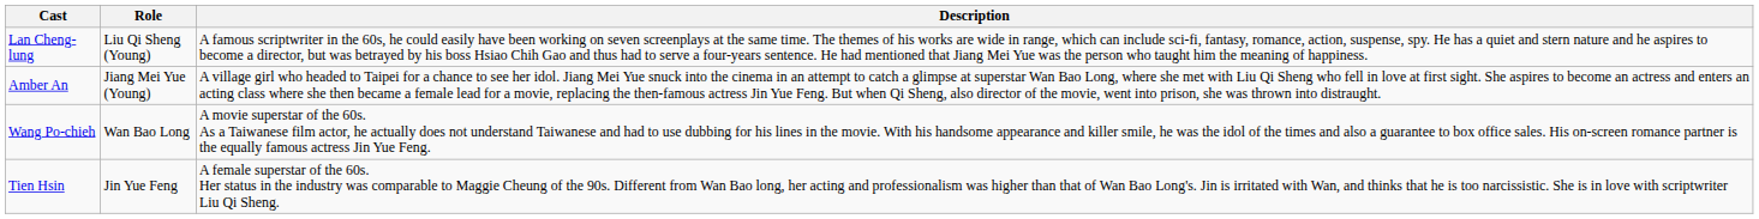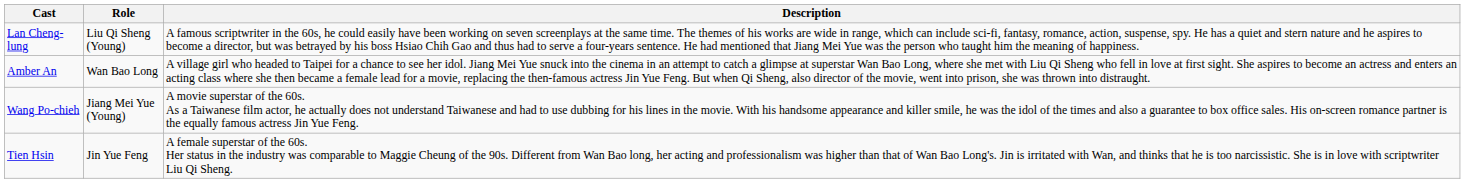 <table class="wikitable">
 <tr>
 <th width="100px">Cast</th>
 <th width="100px">Role</th>
 <th>Description</th>
 </tr>
 <tr>
 <td><a href='#'>Lan Cheng-lung</a></td>
 <td>Liu Qi Sheng (Young)</td>
 <td>A famous scriptwriter in the 60s, he could easily have been working on seven screenplays at the same time. The themes of his works are wide in range, which can include sci-fi, fantasy, romance, action, suspense, spy. He has a quiet and stern nature and he aspires to become a director, but was betrayed by his boss Hsiao Chih Gao and thus had to serve a four-years sentence. He had mentioned that Jiang Mei Yue was the person who taught him the meaning of happiness.</td>
 </tr>
 <tr>
 <td><a href='#'>Amber An</a></td>
-<td>Jiang Mei Yue (Young)</td>
+<td>Wan Bao Long</td>
 <td>A village girl who headed to Taipei for a chance to see her idol. Jiang Mei Yue snuck into the cinema in an attempt to catch a glimpse at superstar Wan Bao Long, where she met with Liu Qi Sheng who fell in love at first sight. She aspires to become an actress and enters an acting class where she then became a female lead for a movie, replacing the then-famous actress Jin Yue Feng. But when Qi Sheng, also director of the movie, went into prison, she was thrown into distraught.</td>
 </tr>
 <tr>
 <td><a href='#'>Wang Po-chieh</a></td>
-<td>Wan Bao Long</td>
+<td>Jiang Mei Yue (Young)</td>
 <td>A movie superstar of the 60s.<br>As a Taiwanese film actor, he actually does not understand Taiwanese and had to use dubbing for his lines in the movie. With his handsome appearance and killer smile, he was the idol of the times and also a guarantee to box office sales. His on-screen romance partner is the equally famous actress Jin Yue Feng.</td>
 </tr>
 <tr>
 <td><a href='#'>Tien Hsin</a></td>
 <td>Jin Yue Feng</td>
 <td>A female superstar of the 60s.<br>Her status in the industry was comparable to Maggie Cheung of the 90s. Different from Wan Bao long, her acting and professionalism was higher than that of Wan Bao Long's. Jin is irritated with Wan, and thinks that he is too narcissistic. She is in love with scriptwriter Liu Qi Sheng.</td>
 </tr>
 </table>
